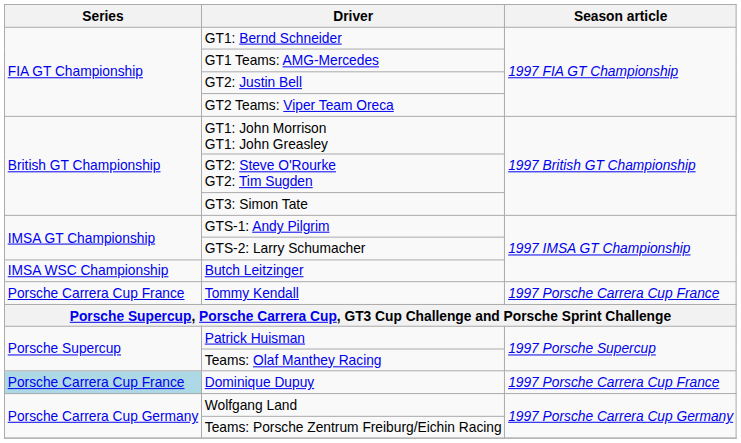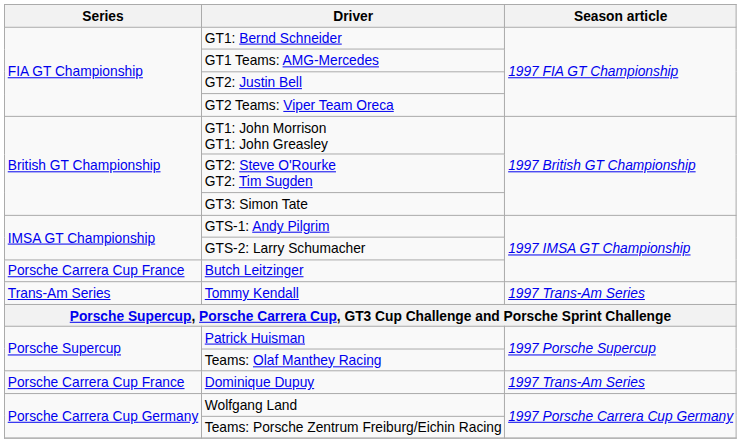 <table class="wikitable" style="font-size: 87%;">
 <tr>
 <th>Series</th>
 <th>Driver</th>
 <th>Season article</th>
 </tr>
 <tr>
 <td rowspan=4><a href='#'>FIA GT Championship</a></td>
 <td>GT1:  <a href='#'>Bernd Schneider</a></td>
 <td rowspan=4><em><a href='#'>1997 FIA GT Championship</a></em></td>
 </tr>
 <tr>
 <td>GT1 Teams:  <a href='#'>AMG-Mercedes</a></td>
 </tr>
 <tr>
 <td>GT2:  <a href='#'>Justin Bell</a></td>
 </tr>
 <tr>
 <td>GT2 Teams:  <a href='#'>Viper Team Oreca</a></td>
 </tr>
 <tr>
 <td rowspan=3><a href='#'>British GT Championship</a></td>
 <td>GT1:  John Morrison<br>GT1:  John Greasley</td>
 <td rowspan=3><em><a href='#'>1997 British GT Championship</a></em></td>
 </tr>
 <tr>
 <td>GT2:  <a href='#'>Steve O'Rourke</a><br>GT2:  <a href='#'>Tim Sugden</a></td>
 </tr>
 <tr>
 <td>GT3:  Simon Tate</td>
 </tr>
 <tr>
 <td rowspan=2><a href='#'>IMSA GT Championship</a></td>
 <td>GTS-1:  <a href='#'>Andy Pilgrim</a></td>
 <td rowspan=3><em><a href='#'>1997 IMSA GT Championship</a></em></td>
 </tr>
 <tr>
 <td>GTS-2:  Larry Schumacher</td>
 </tr>
 <tr>
-<td><a href='#'>IMSA WSC Championship</a></td>
+<td><a href='#'>Porsche Carrera Cup France</a></td>
 <td> <a href='#'>Butch Leitzinger</a></td>
 </tr>
 <tr>
-<td><a href='#'>Porsche Carrera Cup France</a></td>
+<td><a href='#'>Trans-Am Series</a></td>
 <td> <a href='#'>Tommy Kendall</a></td>
-<td><em><a href='#'>1997 Porsche Carrera Cup France</a></em></td>
+<td><em><a href='#'>1997 Trans-Am Series</a></em></td>
 </tr>
 <tr>
 <th colspan="3"><a href='#'>Porsche Supercup</a>, <a href='#'>Porsche Carrera Cup</a>, GT3 Cup Challenge and Porsche Sprint Challenge</th>
 </tr>
 <tr>
 <td rowspan=2><a href='#'>Porsche Supercup</a></td>
 <td> <a href='#'>Patrick Huisman</a></td>
 <td rowspan=2><em><a href='#'>1997 Porsche Supercup</a></em></td>
 </tr>
 <tr>
 <td>Teams:  <a href='#'>Olaf Manthey Racing</a></td>
 </tr>
 <tr>
-<td style="background: lightblue;"><a href='#'>Porsche Carrera Cup France</a></td>
+<td><a href='#'>Porsche Carrera Cup France</a></td>
 <td> <a href='#'>Dominique Dupuy</a></td>
-<td><em><a href='#'>1997 Porsche Carrera Cup France</a></em></td>
+<td><em><a href='#'>1997 Trans-Am Series</a></em></td>
 </tr>
 <tr>
 <td rowspan=2><a href='#'>Porsche Carrera Cup Germany</a></td>
 <td> Wolfgang Land</td>
 <td rowspan=2><em><a href='#'>1997 Porsche Carrera Cup Germany</a></em></td>
 </tr>
 <tr>
 <td>Teams:  Porsche Zentrum Freiburg/Eichin Racing</td>
 </tr>
 <tr>
 </tr>
 </table>
